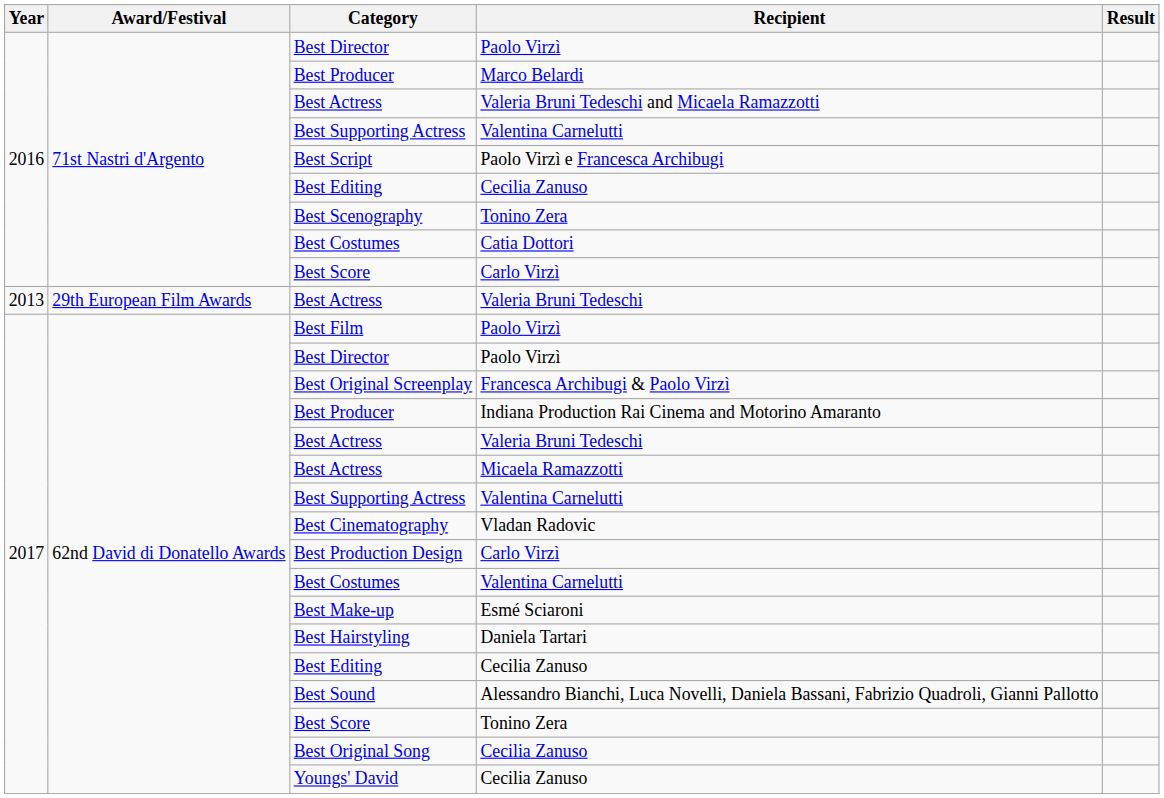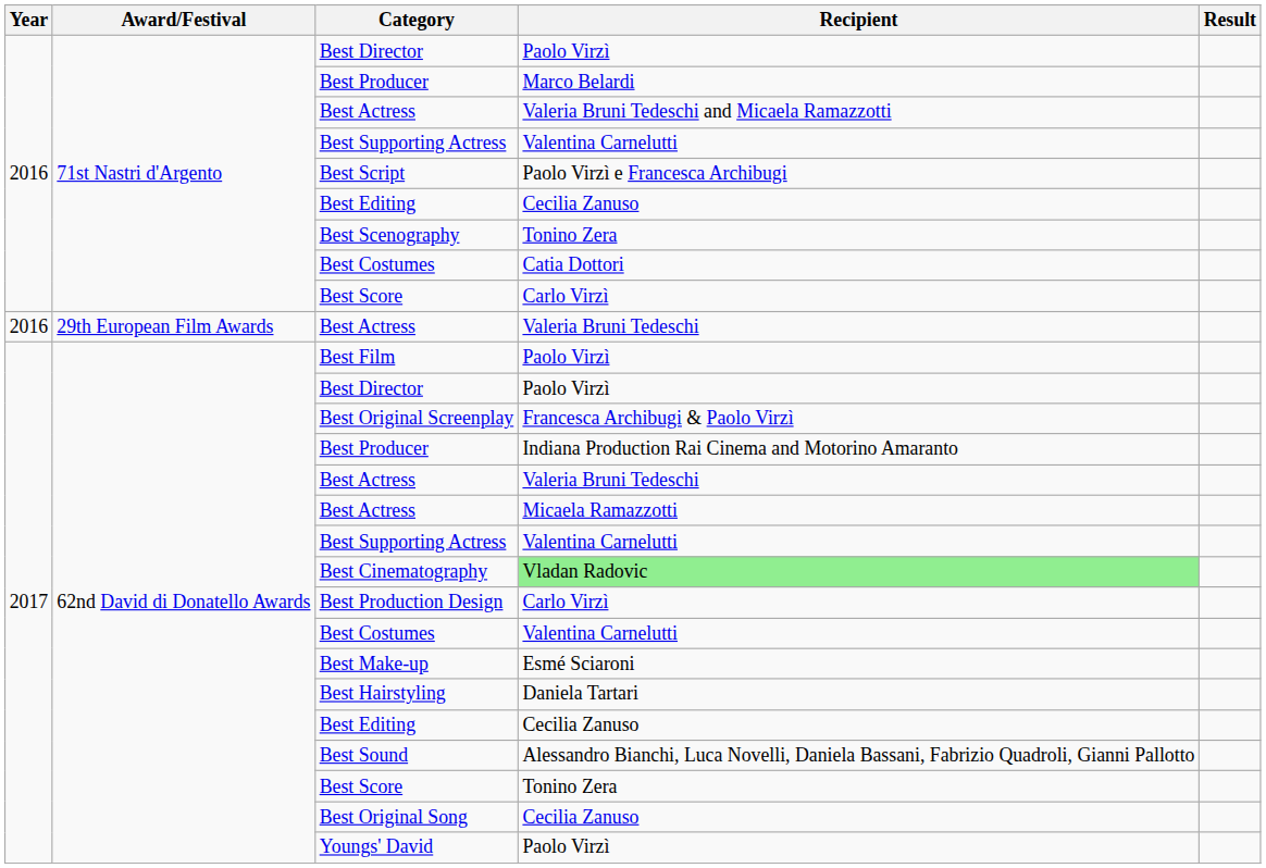 <table class="wikitable">
 <tr>
 <th>Year</th>
 <th>Award/Festival</th>
 <th>Category</th>
 <th>Recipient</th>
 <th>Result</th>
 </tr>
 <tr>
 <td rowspan="9">2016</td>
 <td rowspan="9"><a href='#'>71st Nastri d'Argento</a></td>
 <td><a href='#'>Best Director</a></td>
 <td><a href='#'>Paolo Virzì</a></td>
 <td></td>
 </tr>
 <tr>
 <td><a href='#'>Best Producer</a></td>
 <td><a href='#'>Marco Belardi</a></td>
 <td></td>
 </tr>
 <tr>
 <td><a href='#'>Best Actress</a></td>
 <td><a href='#'>Valeria Bruni Tedeschi</a> and <a href='#'>Micaela Ramazzotti</a></td>
 <td></td>
 </tr>
 <tr>
 <td><a href='#'>Best Supporting Actress</a></td>
 <td><a href='#'>Valentina Carnelutti</a></td>
 <td></td>
 </tr>
 <tr>
 <td><a href='#'>Best Script</a></td>
 <td>Paolo Virzì e <a href='#'>Francesca Archibugi</a></td>
 <td></td>
 </tr>
 <tr>
 <td><a href='#'>Best Editing</a></td>
 <td><a href='#'>Cecilia Zanuso</a></td>
 <td></td>
 </tr>
 <tr>
 <td><a href='#'>Best Scenography</a></td>
 <td><a href='#'>Tonino Zera</a></td>
 <td></td>
 </tr>
 <tr>
 <td><a href='#'>Best Costumes</a></td>
 <td><a href='#'>Catia Dottori</a></td>
 <td></td>
 </tr>
 <tr>
 <td><a href='#'>Best Score</a></td>
 <td><a href='#'>Carlo Virzì</a></td>
 <td></td>
 </tr>
 <tr>
-<td rowspan="1">2013</td>
+<td rowspan="1">2016</td>
 <td rowspan="1"><a href='#'>29th European Film Awards</a></td>
 <td><a href='#'>Best Actress</a></td>
 <td><a href='#'>Valeria Bruni Tedeschi</a></td>
 <td></td>
 </tr>
 <tr>
 <td rowspan="17">2017</td>
 <td rowspan="17">62nd <a href='#'>David di Donatello Awards</a></td>
 <td><a href='#'>Best Film</a></td>
 <td><a href='#'>Paolo Virzì</a></td>
 <td></td>
 </tr>
 <tr>
 <td><a href='#'>Best Director</a></td>
 <td>Paolo Virzì</td>
 <td></td>
 </tr>
 <tr>
 <td><a href='#'>Best Original Screenplay</a></td>
 <td><a href='#'>Francesca Archibugi</a> & <a href='#'>Paolo Virzì</a></td>
 <td></td>
 </tr>
 <tr>
 <td><a href='#'>Best Producer</a></td>
 <td>Indiana Production Rai Cinema and Motorino Amaranto</td>
 <td></td>
 </tr>
 <tr>
 <td><a href='#'>Best Actress</a></td>
 <td><a href='#'>Valeria Bruni Tedeschi</a></td>
 <td></td>
 </tr>
 <tr>
 <td><a href='#'>Best Actress</a></td>
 <td><a href='#'>Micaela Ramazzotti</a></td>
 <td></td>
 </tr>
 <tr>
 <td><a href='#'>Best Supporting Actress</a></td>
 <td><a href='#'>Valentina Carnelutti</a></td>
 <td></td>
 </tr>
 <tr>
 <td><a href='#'>Best Cinematography</a></td>
-<td>Vladan Radovic</td>
+<td style="background: lightgreen;">Vladan Radovic</td>
 <td></td>
 </tr>
 <tr>
 <td><a href='#'>Best Production Design</a></td>
 <td><a href='#'>Carlo Virzì</a></td>
 <td></td>
 </tr>
 <tr>
 <td><a href='#'>Best Costumes</a></td>
 <td><a href='#'>Valentina Carnelutti</a></td>
 <td></td>
 </tr>
 <tr>
 <td><a href='#'>Best Make-up</a></td>
 <td>Esmé Sciaroni</td>
 <td></td>
 </tr>
 <tr>
 <td><a href='#'>Best Hairstyling</a></td>
 <td>Daniela Tartari</td>
 <td></td>
 </tr>
 <tr>
 <td><a href='#'>Best Editing</a></td>
 <td>Cecilia Zanuso</td>
 <td></td>
 </tr>
 <tr>
 <td><a href='#'>Best Sound</a></td>
 <td>Alessandro Bianchi, Luca Novelli, Daniela Bassani, Fabrizio Quadroli, Gianni Pallotto</td>
 <td></td>
 </tr>
 <tr>
 <td><a href='#'>Best Score</a></td>
 <td>Tonino Zera</td>
 <td></td>
 </tr>
 <tr>
 <td><a href='#'>Best Original Song</a></td>
 <td><a href='#'>Cecilia Zanuso</a></td>
 <td></td>
 </tr>
 <tr>
 <td><a href='#'>Youngs' David</a></td>
-<td>Cecilia Zanuso</td>
+<td>Paolo Virzì</td>
 <td></td>
 </tr>
 <tr>
 </tr>
 </table>
